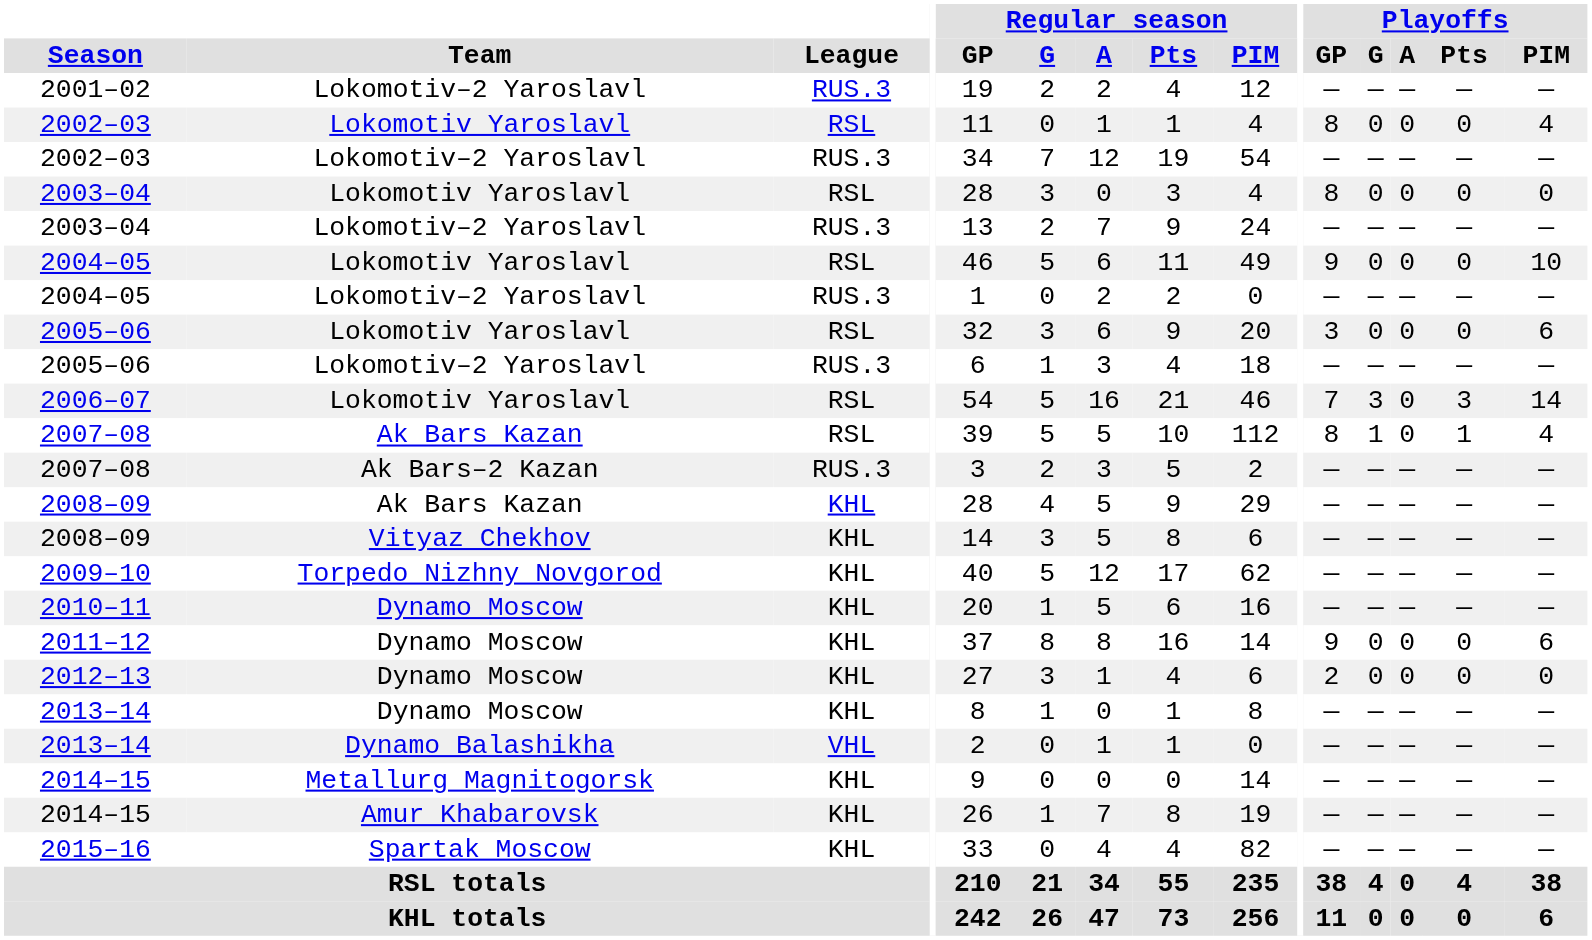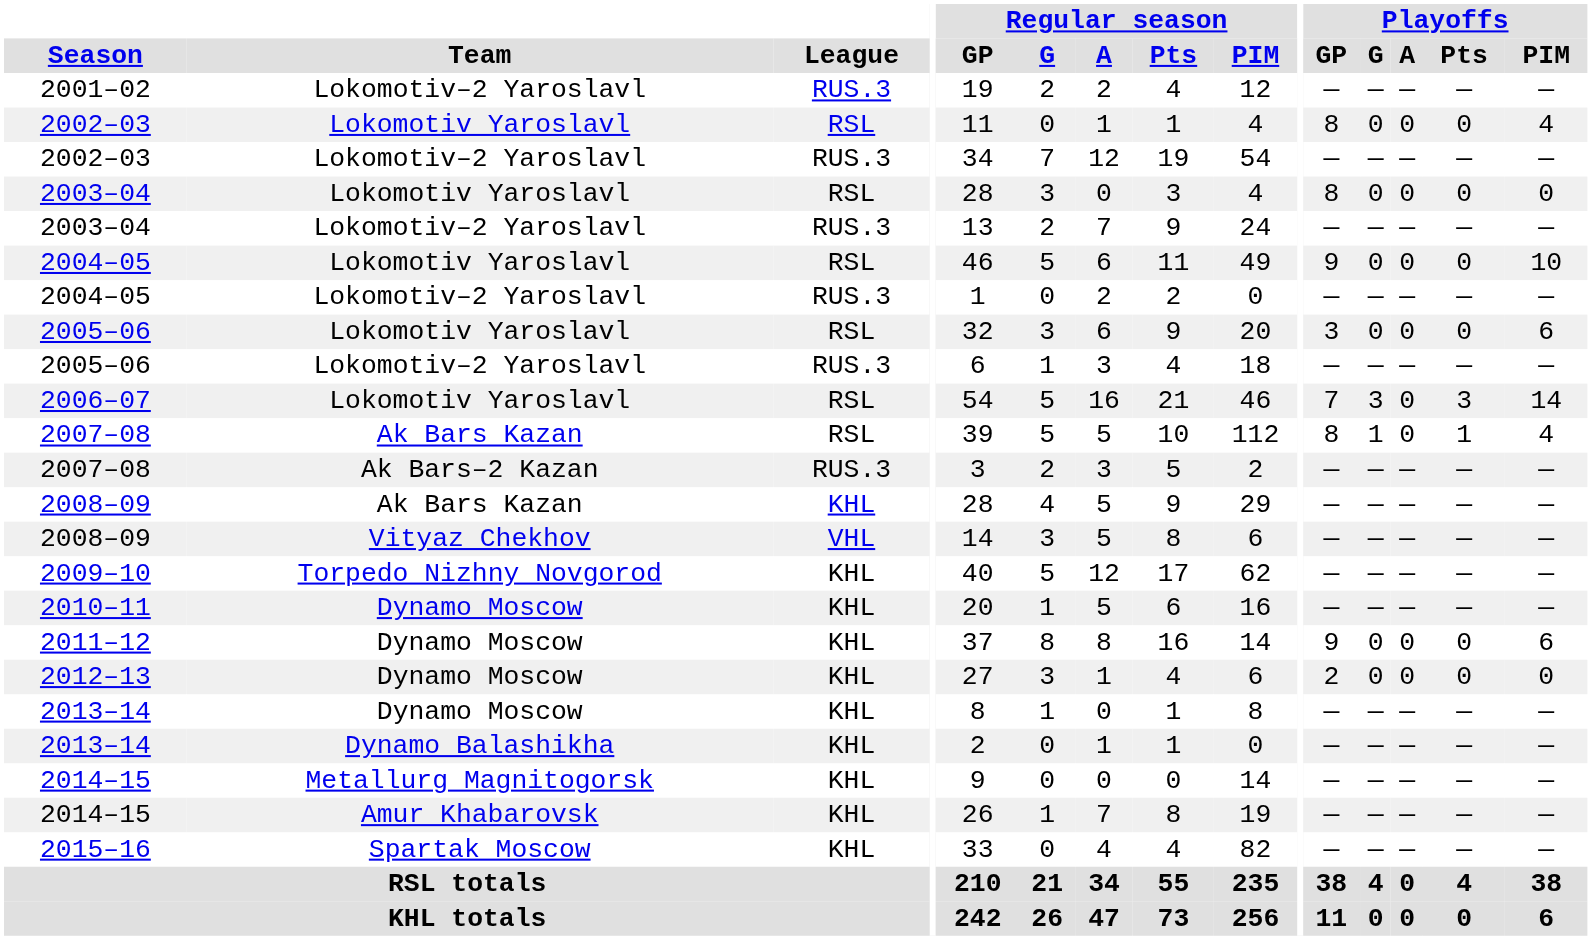 <table border="0" cellpadding="1" cellspacing="0" style="text-align:center; width:60em">
 <tr bgcolor="#e0e0e0">
 <th colspan="3" bgcolor="#ffffff"></th>
 <th rowspan="99" bgcolor="#ffffff"></th>
 <th colspan="5"><a href='#'>Regular season</a></th>
 <th rowspan="99" bgcolor="#ffffff"></th>
 <th colspan="5"><a href='#'>Playoffs</a></th>
 </tr>
 <tr bgcolor="#e0e0e0">
 <th><a href='#'>Season</a></th>
 <th>Team</th>
 <th>League</th>
 <th>GP</th>
 <th><a href='#'>G</a></th>
 <th><a href='#'>A</a></th>
 <th><a href='#'>Pts</a></th>
 <th><a href='#'>PIM</a></th>
 <th>GP</th>
 <th>G</th>
 <th>A</th>
 <th>Pts</th>
 <th>PIM</th>
 </tr>
 <tr>
 <td>2001–02</td>
 <td>Lokomotiv–2 Yaroslavl</td>
 <td><a href='#'>RUS.3</a></td>
 <td>19</td>
 <td>2</td>
 <td>2</td>
 <td>4</td>
 <td>12</td>
 <td>—</td>
 <td>—</td>
 <td>—</td>
 <td>—</td>
 <td>—</td>
 </tr>
 <tr bgcolor="#f0f0f0">
 <td><a href='#'>2002–03</a></td>
 <td><a href='#'>Lokomotiv Yaroslavl</a></td>
 <td><a href='#'>RSL</a></td>
 <td>11</td>
 <td>0</td>
 <td>1</td>
 <td>1</td>
 <td>4</td>
 <td>8</td>
 <td>0</td>
 <td>0</td>
 <td>0</td>
 <td>4</td>
 </tr>
 <tr>
 <td>2002–03</td>
 <td>Lokomotiv–2 Yaroslavl</td>
 <td>RUS.3</td>
 <td>34</td>
 <td>7</td>
 <td>12</td>
 <td>19</td>
 <td>54</td>
 <td>—</td>
 <td>—</td>
 <td>—</td>
 <td>—</td>
 <td>—</td>
 </tr>
 <tr bgcolor="#f0f0f0">
 <td><a href='#'>2003–04</a></td>
 <td>Lokomotiv Yaroslavl</td>
 <td>RSL</td>
 <td>28</td>
 <td>3</td>
 <td>0</td>
 <td>3</td>
 <td>4</td>
 <td>8</td>
 <td>0</td>
 <td>0</td>
 <td>0</td>
 <td>0</td>
 </tr>
 <tr>
 <td>2003–04</td>
 <td>Lokomotiv–2 Yaroslavl</td>
 <td>RUS.3</td>
 <td>13</td>
 <td>2</td>
 <td>7</td>
 <td>9</td>
 <td>24</td>
 <td>—</td>
 <td>—</td>
 <td>—</td>
 <td>—</td>
 <td>—</td>
 </tr>
 <tr bgcolor="#f0f0f0">
 <td><a href='#'>2004–05</a></td>
 <td>Lokomotiv Yaroslavl</td>
 <td>RSL</td>
 <td>46</td>
 <td>5</td>
 <td>6</td>
 <td>11</td>
 <td>49</td>
 <td>9</td>
 <td>0</td>
 <td>0</td>
 <td>0</td>
 <td>10</td>
 </tr>
 <tr>
 <td>2004–05</td>
 <td>Lokomotiv–2 Yaroslavl</td>
 <td>RUS.3</td>
 <td>1</td>
 <td>0</td>
 <td>2</td>
 <td>2</td>
 <td>0</td>
 <td>—</td>
 <td>—</td>
 <td>—</td>
 <td>—</td>
 <td>—</td>
 </tr>
 <tr bgcolor="#f0f0f0">
 <td><a href='#'>2005–06</a></td>
 <td>Lokomotiv Yaroslavl</td>
 <td>RSL</td>
 <td>32</td>
 <td>3</td>
 <td>6</td>
 <td>9</td>
 <td>20</td>
 <td>3</td>
 <td>0</td>
 <td>0</td>
 <td>0</td>
 <td>6</td>
 </tr>
 <tr>
 <td>2005–06</td>
 <td>Lokomotiv–2 Yaroslavl</td>
 <td>RUS.3</td>
 <td>6</td>
 <td>1</td>
 <td>3</td>
 <td>4</td>
 <td>18</td>
 <td>—</td>
 <td>—</td>
 <td>—</td>
 <td>—</td>
 <td>—</td>
 </tr>
 <tr bgcolor="#f0f0f0">
 <td><a href='#'>2006–07</a></td>
 <td>Lokomotiv Yaroslavl</td>
 <td>RSL</td>
 <td>54</td>
 <td>5</td>
 <td>16</td>
 <td>21</td>
 <td>46</td>
 <td>7</td>
 <td>3</td>
 <td>0</td>
 <td>3</td>
 <td>14</td>
 </tr>
 <tr>
 <td><a href='#'>2007–08</a></td>
 <td><a href='#'>Ak Bars Kazan</a></td>
 <td>RSL</td>
 <td>39</td>
 <td>5</td>
 <td>5</td>
 <td>10</td>
 <td>112</td>
 <td>8</td>
 <td>1</td>
 <td>0</td>
 <td>1</td>
 <td>4</td>
 </tr>
 <tr bgcolor="#f0f0f0">
 <td>2007–08</td>
 <td>Ak Bars–2 Kazan</td>
 <td>RUS.3</td>
 <td>3</td>
 <td>2</td>
 <td>3</td>
 <td>5</td>
 <td>2</td>
 <td>—</td>
 <td>—</td>
 <td>—</td>
 <td>—</td>
 <td>—</td>
 </tr>
 <tr>
 <td><a href='#'>2008–09</a></td>
 <td>Ak Bars Kazan</td>
 <td><a href='#'>KHL</a></td>
 <td>28</td>
 <td>4</td>
 <td>5</td>
 <td>9</td>
 <td>29</td>
 <td>—</td>
 <td>—</td>
 <td>—</td>
 <td>—</td>
 <td>—</td>
 </tr>
 <tr bgcolor="#f0f0f0">
 <td>2008–09</td>
 <td><a href='#'>Vityaz Chekhov</a></td>
-<td>KHL</td>
+<td><a href='#'>VHL</a></td>
 <td>14</td>
 <td>3</td>
 <td>5</td>
 <td>8</td>
 <td>6</td>
 <td>—</td>
 <td>—</td>
 <td>—</td>
 <td>—</td>
 <td>—</td>
 </tr>
 <tr>
 <td><a href='#'>2009–10</a></td>
 <td><a href='#'>Torpedo Nizhny Novgorod</a></td>
 <td>KHL</td>
 <td>40</td>
 <td>5</td>
 <td>12</td>
 <td>17</td>
 <td>62</td>
 <td>—</td>
 <td>—</td>
 <td>—</td>
 <td>—</td>
 <td>—</td>
 </tr>
 <tr bgcolor="#f0f0f0">
 <td><a href='#'>2010–11</a></td>
 <td><a href='#'>Dynamo Moscow</a></td>
 <td>KHL</td>
 <td>20</td>
 <td>1</td>
 <td>5</td>
 <td>6</td>
 <td>16</td>
 <td>—</td>
 <td>—</td>
 <td>—</td>
 <td>—</td>
 <td>—</td>
 </tr>
 <tr>
 <td><a href='#'>2011–12</a></td>
 <td>Dynamo Moscow</td>
 <td>KHL</td>
 <td>37</td>
 <td>8</td>
 <td>8</td>
 <td>16</td>
 <td>14</td>
 <td>9</td>
 <td>0</td>
 <td>0</td>
 <td>0</td>
 <td>6</td>
 </tr>
 <tr bgcolor="#f0f0f0">
 <td><a href='#'>2012–13</a></td>
 <td>Dynamo Moscow</td>
 <td>KHL</td>
 <td>27</td>
 <td>3</td>
 <td>1</td>
 <td>4</td>
 <td>6</td>
 <td>2</td>
 <td>0</td>
 <td>0</td>
 <td>0</td>
 <td>0</td>
 </tr>
 <tr>
 <td><a href='#'>2013–14</a></td>
 <td>Dynamo Moscow</td>
 <td>KHL</td>
 <td>8</td>
 <td>1</td>
 <td>0</td>
 <td>1</td>
 <td>8</td>
 <td>—</td>
 <td>—</td>
 <td>—</td>
 <td>—</td>
 <td>—</td>
 </tr>
 <tr bgcolor="#f0f0f0">
 <td><a href='#'>2013–14</a></td>
 <td><a href='#'>Dynamo Balashikha</a></td>
-<td><a href='#'>VHL</a></td>
+<td>KHL</td>
 <td>2</td>
 <td>0</td>
 <td>1</td>
 <td>1</td>
 <td>0</td>
 <td>—</td>
 <td>—</td>
 <td>—</td>
 <td>—</td>
 <td>—</td>
 </tr>
 <tr>
 <td><a href='#'>2014–15</a></td>
 <td><a href='#'>Metallurg Magnitogorsk</a></td>
 <td>KHL</td>
 <td>9</td>
 <td>0</td>
 <td>0</td>
 <td>0</td>
 <td>14</td>
 <td>—</td>
 <td>—</td>
 <td>—</td>
 <td>—</td>
 <td>—</td>
 </tr>
 <tr bgcolor="#f0f0f0">
 <td>2014–15</td>
 <td><a href='#'>Amur Khabarovsk</a></td>
 <td>KHL</td>
 <td>26</td>
 <td>1</td>
 <td>7</td>
 <td>8</td>
 <td>19</td>
 <td>—</td>
 <td>—</td>
 <td>—</td>
 <td>—</td>
 <td>—</td>
 </tr>
 <tr>
 <td><a href='#'>2015–16</a></td>
 <td><a href='#'>Spartak Moscow</a></td>
 <td>KHL</td>
 <td>33</td>
 <td>0</td>
 <td>4</td>
 <td>4</td>
 <td>82</td>
 <td>—</td>
 <td>—</td>
 <td>—</td>
 <td>—</td>
 <td>—</td>
 </tr>
 <tr bgcolor="#e0e0e0">
 <th colspan="3">RSL totals</th>
 <th>210</th>
 <th>21</th>
 <th>34</th>
 <th>55</th>
 <th>235</th>
 <th>38</th>
 <th>4</th>
 <th>0</th>
 <th>4</th>
 <th>38</th>
 </tr>
 <tr bgcolor="#e0e0e0">
 <th colspan="3">KHL totals</th>
 <th>242</th>
 <th>26</th>
 <th>47</th>
 <th>73</th>
 <th>256</th>
 <th>11</th>
 <th>0</th>
 <th>0</th>
 <th>0</th>
 <th>6</th>
 </tr>
 </table>
